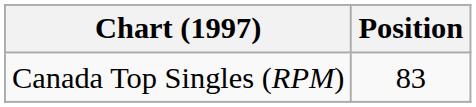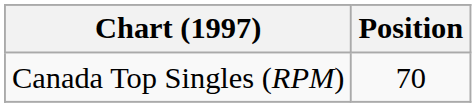 <table class="wikitable">
 <tr>
 <th>Chart (1997)</th>
 <th>Position</th>
 </tr>
 <tr>
 <td>Canada Top Singles (<em>RPM</em>)</td>
-<td align="center">83</td>
+<td align="center">70</td>
 </tr>
 </table>
